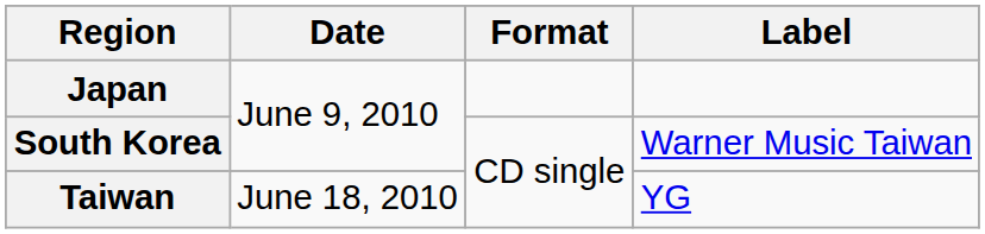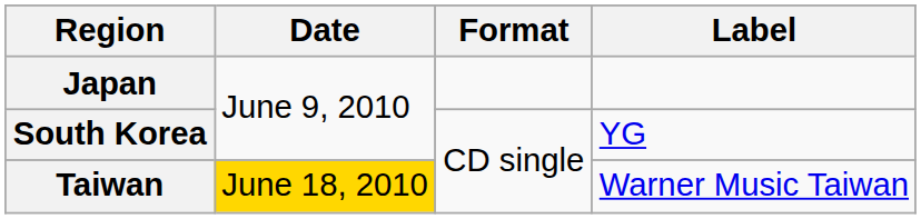 <table class="wikitable plainrowheaders">
 <tr>
 <th scope="col">Region</th>
 <th>Date</th>
 <th>Format</th>
 <th>Label</th>
 </tr>
 <tr>
 <th scope="row">Japan</th>
 <td rowspan=2>June 9, 2010</td>
 <td></td>
 <td></td>
 </tr>
 <tr>
 <th scope="row">South Korea</th>
 <td rowspan=2>CD single</td>
-<td><a href='#'>Warner Music Taiwan</a></td>
+<td><a href='#'>YG</a></td>
 </tr>
 <tr>
 <th scope="row">Taiwan</th>
-<td>June 18, 2010</td>
-<td><a href='#'>YG</a></td>
+<td style="background: gold;">June 18, 2010</td>
+<td><a href='#'>Warner Music Taiwan</a></td>
 </tr>
 </table>
